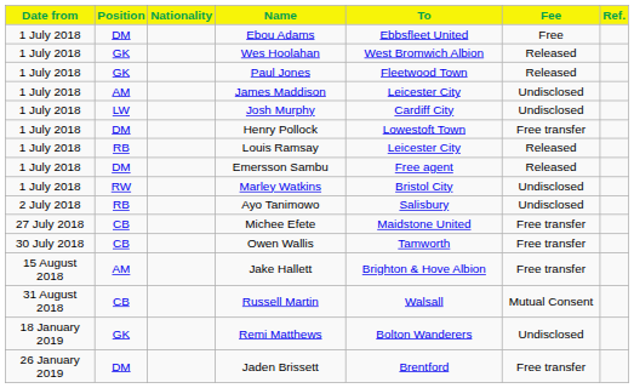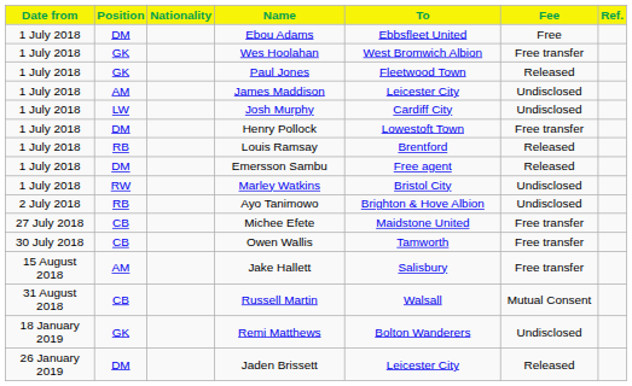 <table class="wikitable"  style="text-align:center; font-size:90%; ">
 <tr>
 <th style="background:#F7F408; color:#00A050; width:100px;">Date from</th>
 <th style="background:#F7F408; color:#00A050; width:50px;">Position</th>
 <th style="background:#F7F408; color:#00A050; width:50px;">Nationality</th>
 <th style="background:#F7F408; color:#00A050; width:150px;">Name</th>
 <th style="background:#F7F408; color:#00A050; width:180px;">To</th>
 <th style="background:#F7F408; color:#00A050; width:110px;">Fee</th>
 <th style="background:#F7F408; color:#00A050; width:25px;">Ref.</th>
 </tr>
 <tr>
 <td>1 July 2018</td>
 <td><a href='#'>DM</a></td>
 <td></td>
 <td><a href='#'>Ebou Adams</a></td>
 <td> <a href='#'>Ebbsfleet United</a></td>
 <td>Free</td>
 <td></td>
 </tr>
 <tr>
 <td>1 July 2018</td>
 <td><a href='#'>GK</a></td>
 <td></td>
 <td><a href='#'>Wes Hoolahan</a></td>
 <td><a href='#'>West Bromwich Albion</a></td>
-<td>Released</td>
+<td>Free transfer</td>
 <td></td>
 </tr>
 <tr>
 <td>1 July 2018</td>
 <td><a href='#'>GK</a></td>
 <td></td>
 <td><a href='#'>Paul Jones</a></td>
 <td> <a href='#'>Fleetwood Town</a></td>
 <td>Released</td>
 <td></td>
 </tr>
 <tr>
 <td>1 July 2018</td>
 <td><a href='#'>AM</a></td>
 <td></td>
 <td><a href='#'>James Maddison</a></td>
 <td> <a href='#'>Leicester City</a></td>
 <td>Undisclosed</td>
 <td></td>
 </tr>
 <tr>
 <td>1 July 2018</td>
 <td><a href='#'>LW</a></td>
 <td></td>
 <td><a href='#'>Josh Murphy</a></td>
 <td> <a href='#'>Cardiff City</a></td>
 <td>Undisclosed</td>
 <td></td>
 </tr>
 <tr>
 <td>1 July 2018</td>
 <td><a href='#'>DM</a></td>
 <td></td>
 <td>Henry Pollock</td>
 <td> <a href='#'>Lowestoft Town</a></td>
 <td>Free transfer</td>
 <td></td>
 </tr>
 <tr>
 <td>1 July 2018</td>
 <td><a href='#'>RB</a></td>
 <td></td>
 <td>Louis Ramsay</td>
-<td> <a href='#'>Leicester City</a></td>
+<td> <a href='#'>Brentford</a></td>
 <td>Released</td>
 <td></td>
 </tr>
 <tr>
 <td>1 July 2018</td>
 <td><a href='#'>DM</a></td>
 <td></td>
 <td>Emersson Sambu</td>
 <td><a href='#'>Free agent</a></td>
 <td>Released</td>
 <td></td>
 </tr>
 <tr>
 <td>1 July 2018</td>
 <td><a href='#'>RW</a></td>
 <td></td>
 <td><a href='#'>Marley Watkins</a></td>
 <td> <a href='#'>Bristol City</a></td>
 <td>Undisclosed</td>
 <td></td>
 </tr>
 <tr>
 <td>2 July 2018</td>
 <td><a href='#'>RB</a></td>
 <td></td>
 <td>Ayo Tanimowo</td>
-<td> <a href='#'>Salisbury</a></td>
+<td> <a href='#'>Brighton & Hove Albion</a></td>
 <td>Undisclosed</td>
 <td></td>
 </tr>
 <tr>
 <td>27 July 2018</td>
 <td><a href='#'>CB</a></td>
 <td></td>
 <td>Michee Efete</td>
 <td> <a href='#'>Maidstone United</a></td>
 <td>Free transfer</td>
 <td></td>
 </tr>
 <tr>
 <td>30 July 2018</td>
 <td><a href='#'>CB</a></td>
 <td></td>
 <td>Owen Wallis</td>
 <td> <a href='#'>Tamworth</a></td>
 <td>Free transfer</td>
 <td></td>
 </tr>
 <tr>
 <td>15 August 2018</td>
 <td><a href='#'>AM</a></td>
 <td></td>
 <td>Jake Hallett</td>
-<td> <a href='#'>Brighton & Hove Albion</a></td>
+<td> <a href='#'>Salisbury</a></td>
 <td>Free transfer</td>
 <td></td>
 </tr>
 <tr>
 <td>31 August 2018</td>
 <td><a href='#'>CB</a></td>
 <td></td>
 <td><a href='#'>Russell Martin</a></td>
 <td> <a href='#'>Walsall</a></td>
 <td>Mutual Consent</td>
 <td></td>
 </tr>
 <tr>
 <td>18 January 2019</td>
 <td><a href='#'>GK</a></td>
 <td></td>
 <td><a href='#'>Remi Matthews</a></td>
 <td> <a href='#'>Bolton Wanderers</a></td>
 <td>Undisclosed</td>
 <td></td>
 </tr>
 <tr>
 <td>26 January 2019</td>
 <td><a href='#'>DM</a></td>
 <td></td>
 <td>Jaden Brissett</td>
-<td> <a href='#'>Brentford</a></td>
-<td>Free transfer</td>
+<td> <a href='#'>Leicester City</a></td>
+<td>Released</td>
 <td></td>
 </tr>
 </table>
